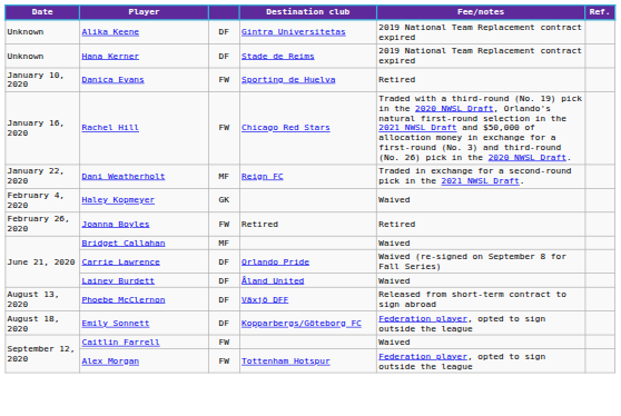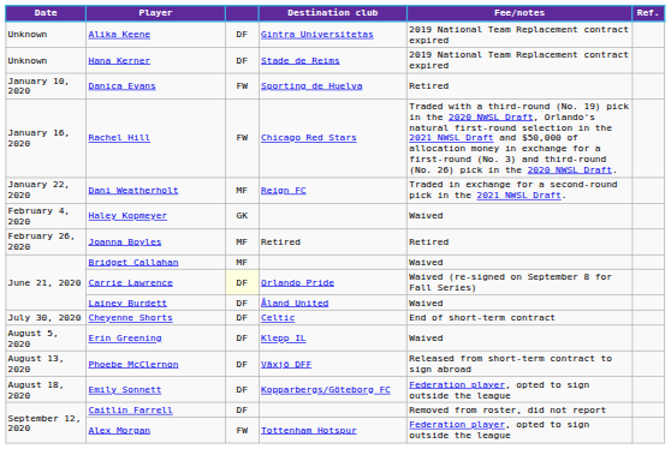 <table class="wikitable" style="text-align:left; font-size:95%;">
 <tr>
 <th style="background:#5E299A; color:white; border:2px solid #3aadd9; width:125px;">Date</th>
 <th style="background:#5E299A; color:white; border:2px solid #3aadd9; width:250px;">Player</th>
 <th style="background:#5E299A; color:white; border:2px solid #3aadd9; width:55px;"></th>
 <th style="background:#5E299A; color:white; border:2px solid #3aadd9; width:220px;">Destination club</th>
 <th style="background:#5E299A; color:white; border:2px solid #3aadd9; width:450px;">Fee/notes</th>
 <th style="background:#5E299A; color:white; border:2px solid #3aadd9; width:40px;">Ref.</th>
 </tr>
 <tr>
 <td>Unknown</td>
 <td> <a href='#'>Alika Keene</a></td>
 <td style="text-align: center;">DF</td>
 <td> <a href='#'>Gintra Universitetas</a></td>
 <td>2019 National Team Replacement contract expired</td>
 <td></td>
 </tr>
 <tr>
 <td>Unknown</td>
 <td> <a href='#'>Hana Kerner</a></td>
 <td style="text-align: center;">DF</td>
 <td> <a href='#'>Stade de Reims</a></td>
 <td>2019 National Team Replacement contract expired</td>
 <td></td>
 </tr>
 <tr>
 <td>January 10, 2020</td>
 <td> <a href='#'>Danica Evans</a></td>
 <td style="text-align: center;">FW</td>
 <td> <a href='#'>Sporting de Huelva</a></td>
 <td>Retired</td>
 <td></td>
 </tr>
 <tr>
 <td>January 16, 2020</td>
 <td> <a href='#'>Rachel Hill</a></td>
 <td style="text-align: center;">FW</td>
 <td> <a href='#'>Chicago Red Stars</a></td>
 <td>Traded with a third-round (No. 19) pick in the <a href='#'>2020 NWSL Draft</a>, Orlando's natural first-round selection in the <a href='#'>2021 NWSL Draft</a> and $50,000 of allocation money in exchange for a first-round (No. 3) and third-round (No. 26) pick in the <a href='#'>2020 NWSL Draft</a>.</td>
 <td></td>
 </tr>
 <tr>
 <td>January 22, 2020</td>
 <td> <a href='#'>Dani Weatherholt</a></td>
 <td style="text-align: center;">MF</td>
 <td> <a href='#'>Reign FC</a></td>
 <td>Traded in exchange for a second-round pick in the <a href='#'>2021 NWSL Draft</a>.</td>
 <td></td>
 </tr>
 <tr>
 <td>February 4, 2020</td>
 <td> <a href='#'>Haley Kopmeyer</a></td>
 <td style="text-align: center;">GK</td>
 <td></td>
 <td>Waived</td>
 <td></td>
 </tr>
 <tr>
 <td>February 26, 2020</td>
 <td> <a href='#'>Joanna Boyles</a></td>
-<td style="text-align: center;">FW</td>
+<td style="text-align: center;">MF</td>
 <td>Retired</td>
 <td>Retired</td>
 <td></td>
 </tr>
 <tr>
 <td rowspan=3>June 21, 2020</td>
 <td> <a href='#'>Bridget Callahan</a></td>
 <td style="text-align: center;">MF</td>
 <td></td>
 <td>Waived</td>
 <td></td>
 </tr>
 <tr>
 <td> <a href='#'>Carrie Lawrence</a></td>
-<td style="text-align: center;">DF</td>
+<td style="background: lightyellow; text-align: center;">DF</td>
 <td> <a href='#'>Orlando Pride</a></td>
 <td>Waived (re-signed on September 8 for Fall Series)</td>
 <td></td>
 </tr>
 <tr>
 <td> <a href='#'>Lainey Burdett</a></td>
 <td style="text-align: center;">DF</td>
 <td> <a href='#'>Åland United</a></td>
+<td>Waived</td>
+<td></td>
+</tr>
+<tr>
+<td>July 30, 2020</td>
+<td> <a href='#'>Cheyenne Shorts</a></td>
+<td style="text-align: center;">DF</td>
+<td> <a href='#'>Celtic</a></td>
+<td>End of short-term contract</td>
+<td></td>
+</tr>
+<tr>
+<td>August 5, 2020</td>
+<td> <a href='#'>Erin Greening</a></td>
+<td style="text-align: center;">DF</td>
+<td> <a href='#'>Klepp IL</a></td>
 <td>Waived</td>
 <td></td>
 </tr>
 <tr>
 <td>August 13, 2020</td>
 <td> <a href='#'>Phoebe McClernon</a></td>
 <td style="text-align: center;">DF</td>
 <td> <a href='#'>Växjö DFF</a></td>
 <td>Released from short-term contract to sign abroad</td>
 <td></td>
 </tr>
 <tr>
 <td>August 18, 2020</td>
 <td> <a href='#'>Emily Sonnett</a></td>
 <td style="text-align: center;">DF</td>
 <td> <a href='#'>Kopparbergs/Göteborg FC</a></td>
 <td><a href='#'>Federation player</a>, opted to sign outside the league</td>
 <td></td>
 </tr>
 <tr>
 <td rowspan=2>September 12, 2020</td>
 <td> <a href='#'>Caitlin Farrell</a></td>
-<td style="text-align: center;">FW</td>
+<td style="text-align: center;">DF</td>
 <td></td>
-<td>Waived</td>
+<td>Removed from roster, did not report</td>
 <td></td>
 </tr>
 <tr>
 <td> <a href='#'>Alex Morgan</a></td>
 <td style="text-align: center;">FW</td>
 <td> <a href='#'>Tottenham Hotspur</a></td>
 <td><a href='#'>Federation player</a>, opted to sign outside the league</td>
 <td></td>
 </tr>
 </table>
